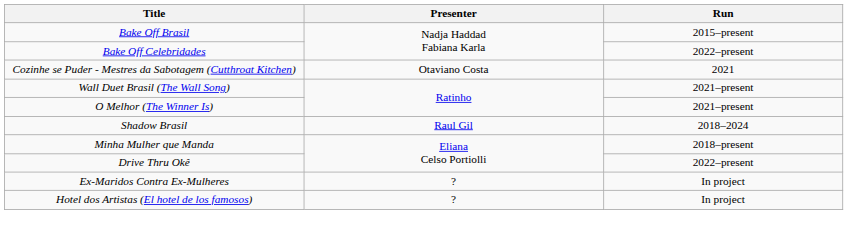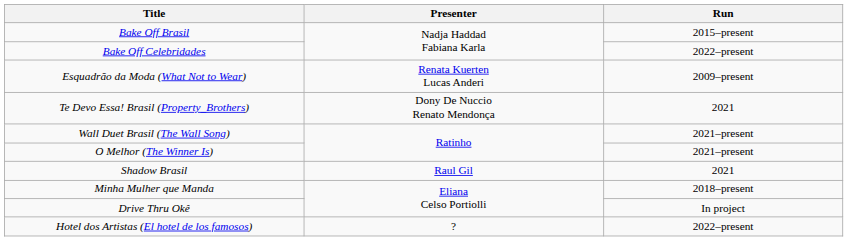 <table class="wikitable sortable" style="width:80%; font-size:85%;">
 <tr>
 <th style="width:25%;">Title</th>
 <th style="width:25%;">Presenter</th>
 <th style="width:20%;">Run</th>
 </tr>
 <tr align=center>
 <td><em><a href='#'>Bake Off Brasil</a></em></td>
 <td rowspan="2">Nadja Haddad <br> Fabiana Karla</td>
 <td>2015–present</td>
 </tr>
 <tr align=center>
 <td><em><a href='#'>Bake Off Celebridades</a></em></td>
 <td>2022–present</td>
 </tr>
 <tr align=center>
-<td><em>Cozinhe se Puder - Mestres da Sabotagem (<a href='#'>Cutthroat Kitchen</a>)</em></td>
-<td>Otaviano Costa</td>
+<td><em>Esquadrão da Moda (<a href='#'>What Not to Wear</a>)</em></td>
+<td><a href='#'>Renata Kuerten</a> <br> Lucas Anderi</td>
+<td>2009–present</td>
+</tr>
+<tr align=center>
+<td><em>Te Devo Essa! Brasil (<a href='#'>Property_Brothers</a>)</em></td>
+<td>Dony De Nuccio <br> Renato Mendonça</td>
 <td>2021</td>
 </tr>
 <tr align=center>
 <td><em>Wall Duet Brasil (<a href='#'>The Wall Song</a>)</em></td>
 <td rowspan="2"><a href='#'>Ratinho</a></td>
 <td>2021–present</td>
 </tr>
 <tr align=center>
 <td><em>O Melhor (<a href='#'>The Winner Is</a>)</em></td>
 <td>2021–present</td>
 </tr>
 <tr align=center>
 <td><em>Shadow Brasil</em></td>
 <td><a href='#'>Raul Gil</a></td>
-<td>2018–2024</td>
+<td>2021</td>
 </tr>
 <tr align=center>
 <td><em>Minha Mulher que Manda</em></td>
 <td rowspan="2"><a href='#'>Eliana</a> <br> Celso Portiolli</td>
 <td>2018–present</td>
 </tr>
 <tr align=center>
 <td><em>Drive Thru Okê</em></td>
-<td>2022–present</td>
-</tr>
-<tr align=center>
-<td><em>Ex-Maridos Contra Ex-Mulheres</em></td>
-<td>?</td>
 <td>In project</td>
 </tr>
 <tr align=center>
 <td><em>Hotel dos Artistas (<a href='#'>El hotel de los famosos</a>)</em></td>
 <td>?</td>
-<td>In project</td>
+<td>2022–present</td>
 </tr>
 </table>
